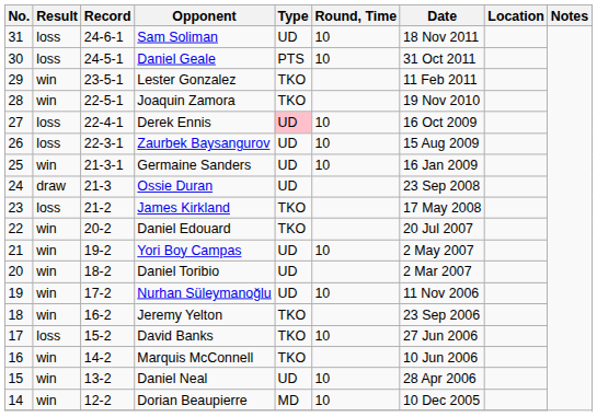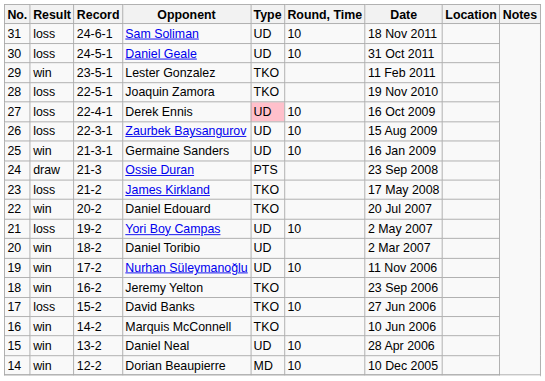 <table class="wikitable sortable" style="font-size: 85%;">
 <tr>
 <th>No.</th>
 <th>Result</th>
 <th class="unsortable">Record</th>
 <th>Opponent</th>
 <th>Type</th>
 <th>Round, Time</th>
 <th>Date</th>
 <th>Location</th>
 <th>Notes</th>
 </tr>
 <tr>
 <td>31</td>
 <td>loss</td>
 <td>24-6-1</td>
 <td style="text-align:left;"> <a href='#'>Sam Soliman</a></td>
 <td>UD</td>
 <td>10</td>
 <td>18 Nov 2011</td>
 <td style="text-align:left;"> </td>
 </tr>
 <tr>
 <td>30</td>
 <td>loss</td>
 <td>24-5-1</td>
 <td style="text-align:left;"> <a href='#'>Daniel Geale</a></td>
-<td>PTS</td>
+<td>UD</td>
 <td>10</td>
 <td>31 Oct 2011</td>
 <td style="text-align:left;"> </td>
 </tr>
 <tr>
 <td>29</td>
 <td>win</td>
 <td>23-5-1</td>
 <td style="text-align:left;"> Lester Gonzalez</td>
 <td>TKO</td>
 <td></td>
 <td>11 Feb 2011</td>
 <td style="text-align:left;"> </td>
 </tr>
 <tr>
 <td>28</td>
-<td>win</td>
+<td>loss</td>
 <td>22-5-1</td>
 <td style="text-align:left;"> Joaquin Zamora</td>
 <td>TKO</td>
 <td></td>
 <td>19 Nov 2010</td>
 <td style="text-align:left;"> </td>
 </tr>
 <tr>
 <td>27</td>
 <td>loss</td>
 <td>22-4-1</td>
 <td style="text-align:left;"> Derek Ennis</td>
 <td style="background: pink;">UD</td>
 <td>10</td>
 <td>16 Oct 2009</td>
 <td style="text-align:left;"> </td>
 </tr>
 <tr>
 <td>26</td>
 <td>loss</td>
 <td>22-3-1</td>
 <td style="text-align:left;"> <a href='#'>Zaurbek Baysangurov</a></td>
 <td>UD</td>
 <td>10</td>
 <td>15 Aug 2009</td>
 <td style="text-align:left;"> </td>
 </tr>
 <tr>
 <td>25</td>
 <td>win</td>
 <td>21-3-1</td>
 <td style="text-align:left;"> Germaine Sanders</td>
 <td>UD</td>
 <td>10</td>
 <td>16 Jan 2009</td>
 <td style="text-align:left;"> </td>
 </tr>
 <tr>
 <td>24</td>
 <td>draw</td>
 <td>21-3</td>
 <td style="text-align:left;"> <a href='#'>Ossie Duran</a></td>
-<td>UD</td>
+<td>PTS</td>
 <td></td>
 <td>23 Sep 2008</td>
 <td style="text-align:left;"> </td>
 </tr>
 <tr>
 <td>23</td>
 <td>loss</td>
 <td>21-2</td>
 <td style="text-align:left;"> <a href='#'>James Kirkland</a></td>
 <td>TKO</td>
 <td></td>
 <td>17 May 2008</td>
 <td style="text-align:left;"> </td>
 </tr>
 <tr>
 <td>22</td>
 <td>win</td>
 <td>20-2</td>
 <td style="text-align:left;"> Daniel Edouard</td>
 <td>TKO</td>
 <td></td>
 <td>20 Jul 2007</td>
 <td style="text-align:left;"> </td>
 </tr>
 <tr>
 <td>21</td>
-<td>win</td>
+<td>loss</td>
 <td>19-2</td>
 <td style="text-align:left;"> <a href='#'>Yori Boy Campas</a></td>
 <td>UD</td>
 <td>10</td>
 <td>2 May 2007</td>
 <td style="text-align:left;"> </td>
 </tr>
 <tr>
 <td>20</td>
 <td>win</td>
 <td>18-2</td>
 <td style="text-align:left;"> Daniel Toribio</td>
 <td>UD</td>
 <td></td>
 <td>2 Mar 2007</td>
 <td style="text-align:left;"> </td>
 </tr>
 <tr>
 <td>19</td>
 <td>win</td>
 <td>17-2</td>
 <td style="text-align:left;"> <a href='#'>Nurhan Süleymanoğlu</a></td>
 <td>UD</td>
 <td>10</td>
 <td>11 Nov 2006</td>
 <td style="text-align:left;"> </td>
 </tr>
 <tr>
 <td>18</td>
 <td>win</td>
 <td>16-2</td>
 <td style="text-align:left;"> Jeremy Yelton</td>
 <td>TKO</td>
 <td></td>
 <td>23 Sep 2006</td>
 <td style="text-align:left;"> </td>
 </tr>
 <tr>
 <td>17</td>
 <td>loss</td>
 <td>15-2</td>
 <td style="text-align:left;"> David Banks</td>
 <td>TKO</td>
 <td>10</td>
 <td>27 Jun 2006</td>
 <td style="text-align:left;"> </td>
 </tr>
 <tr>
 <td>16</td>
 <td>win</td>
 <td>14-2</td>
 <td style="text-align:left;"> Marquis McConnell</td>
 <td>TKO</td>
 <td></td>
 <td>10 Jun 2006</td>
 <td style="text-align:left;"> </td>
 </tr>
 <tr>
 <td>15</td>
 <td>win</td>
 <td>13-2</td>
 <td style="text-align:left;"> Daniel Neal</td>
 <td>UD</td>
 <td>10</td>
 <td>28 Apr 2006</td>
 <td style="text-align:left;"> </td>
 </tr>
 <tr>
 <td>14</td>
 <td>win</td>
 <td>12-2</td>
 <td style="text-align:left;"> Dorian Beaupierre</td>
 <td>MD</td>
 <td>10</td>
 <td>10 Dec 2005</td>
 <td style="text-align:left;"> </td>
 </tr>
 <tr>
 </tr>
 </table>
